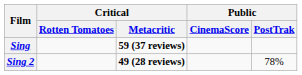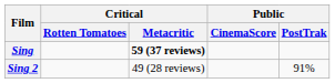 <table class="wikitable plainrowheaders unsortable" style="text-align: center;">
 <tr>
 <th scope="col" rowspan="2">Film</th>
 <th scope="col" colspan="2">Critical</th>
 <th scope="col" colspan="2">Public</th>
 </tr>
 <tr>
 <th><a href='#'>Rotten Tomatoes</a></th>
 <th><a href='#'>Metacritic</a></th>
 <th><a href='#'>CinemaScore</a></th>
 <th><a href='#'>PostTrak</a></th>
 </tr>
 <tr>
 <th scope="row"><em><a href='#'>Sing</a></em></th>
 <td></td>
 <td><strong>59 (37 reviews)</strong></td>
 <td></td>
 <td></td>
 </tr>
 <tr>
 <th scope="row"><em><a href='#'>Sing 2</a></em></th>
 <td></td>
-<td><strong>49 (28 reviews)</strong></td>
+<td>49 (28 reviews)</td>
 <td></td>
-<td>78%</td>
+<td>91%</td>
 </tr>
 </table>
